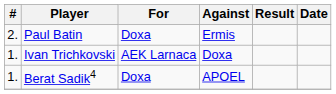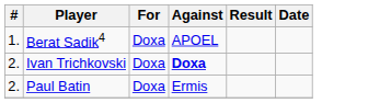 <table class="wikitable sortable">
 <tr>
 <th>#</th>
 <th>Player</th>
 <th>For</th>
 <th>Against</th>
 <th align=center>Result</th>
 <th>Date</th>
 </tr>
 <tr>
+<td>1.</td>
+<td> <a href='#'>Berat Sadik</a><sup>4</sup></td>
+<td><a href='#'>Doxa</a></td>
+<td><a href='#'>APOEL</a></td>
+<td align="center"></td>
+<td></td>
+</tr>
+<tr>
+<td>2.</td>
+<td> <a href='#'>Ivan Trichkovski</a></td>
+<td><a href='#'>Doxa</a></td>
+<td><strong><a href='#'>Doxa</a></strong></td>
+<td align="center"></td>
+<td></td>
+</tr>
+<tr>
 <td>2.</td>
 <td> <a href='#'>Paul Batin</a></td>
 <td><a href='#'>Doxa</a></td>
 <td><a href='#'>Ermis</a></td>
 <td align="center"></td>
 <td></td>
 </tr>
 <tr>
-<td>1.</td>
-<td> <a href='#'>Ivan Trichkovski</a></td>
-<td><a href='#'>AEK Larnaca</a></td>
-<td><a href='#'>Doxa</a></td>
-<td align="center"></td>
-<td></td>
-</tr>
-<tr>
-<td>1.</td>
-<td> <a href='#'>Berat Sadik</a><sup>4</sup></td>
-<td><a href='#'>Doxa</a></td>
-<td><a href='#'>APOEL</a></td>
-<td align="center"></td>
-<td></td>
-</tr>
-<tr>
 </tr>
 </table>
